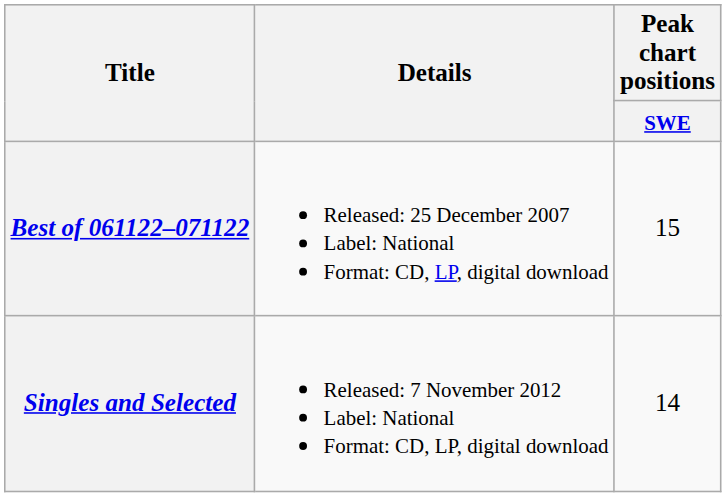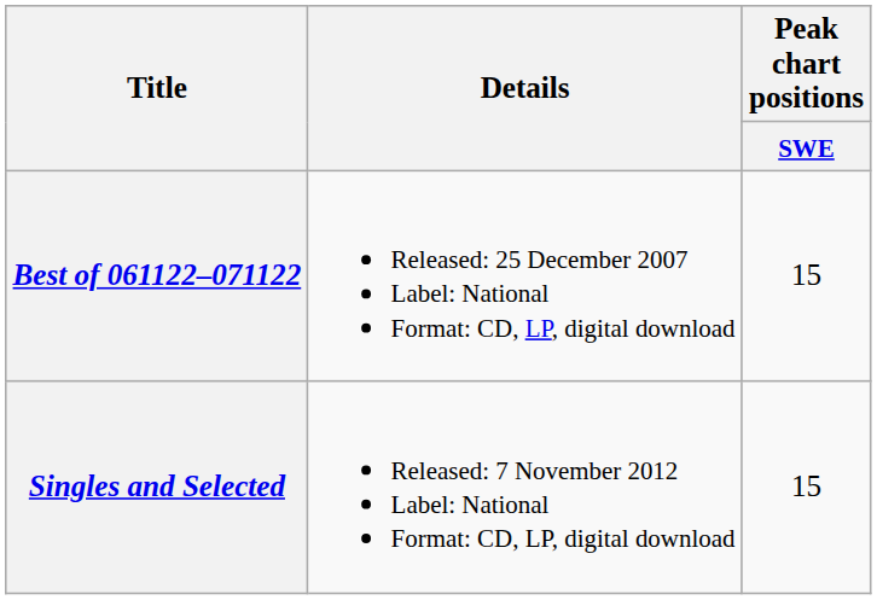 <table class="wikitable plainrowheaders">
 <tr>
 <th scope="col" rowspan="2">Title</th>
 <th scope="col" rowspan="2">Details</th>
 <th scope="col">Peak chart positions</th>
 </tr>
 <tr>
 <th scope="col" width="45"><small><a href='#'>SWE</a></small><br></th>
 </tr>
 <tr>
 <th scope="row"><em><a href='#'>Best of 061122‒071122</a></em></th>
 <td><br><ul><li><small>Released: 25 December 2007</small></li><li><small>Label: National</small></li><li><small>Format: CD, <a href='#'>LP</a>, digital download</small></li></ul></td>
 <td style="text-align:center;">15</td>
 </tr>
 <tr>
 <th scope="row"><em><a href='#'>Singles and Selected</a></em></th>
 <td><br><ul><li><small>Released: 7 November 2012</small></li><li><small>Label: National</small></li><li><small>Format: CD, LP, digital download</small></li></ul></td>
-<td style="text-align:center;">14</td>
+<td style="text-align:center;">15</td>
 </tr>
 </table>
